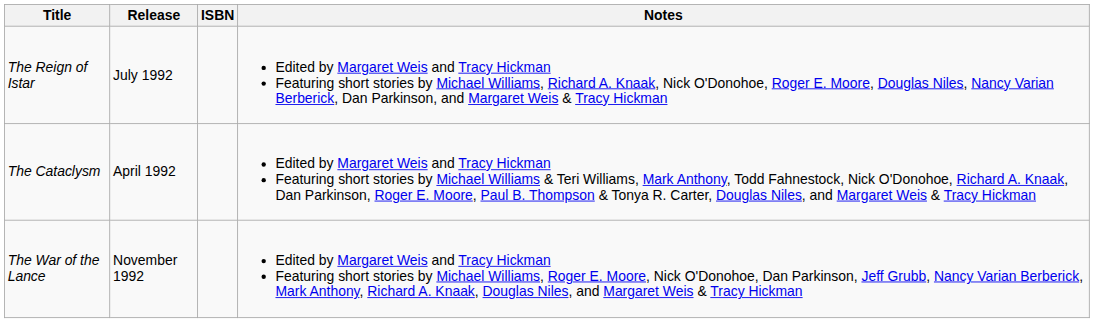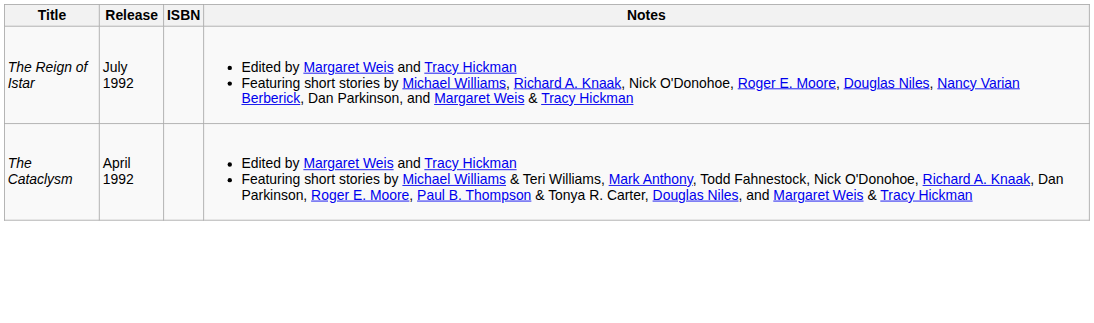 <table class="wikitable">
 <tr>
 <th scope="col">Title</th>
 <th scope="col">Release</th>
 <th scope="col">ISBN</th>
 <th scope="col">Notes</th>
 </tr>
 <tr>
 <td><em>The Reign of Istar</em></td>
 <td>July 1992</td>
 <td></td>
 <td><br><ul><li>Edited by <a href='#'>Margaret Weis</a> and <a href='#'>Tracy Hickman</a></li><li>Featuring short stories by <a href='#'>Michael Williams</a>, <a href='#'>Richard A. Knaak</a>, Nick O'Donohoe, <a href='#'>Roger E. Moore</a>, <a href='#'>Douglas Niles</a>, <a href='#'>Nancy Varian Berberick</a>, Dan Parkinson, and <a href='#'>Margaret Weis</a> & <a href='#'>Tracy Hickman</a></li></ul></td>
 </tr>
 <tr>
 <td><em>The Cataclysm</em></td>
 <td>April 1992</td>
 <td></td>
 <td><br><ul><li>Edited by <a href='#'>Margaret Weis</a> and <a href='#'>Tracy Hickman</a></li><li>Featuring short stories by <a href='#'>Michael Williams</a> & Teri Williams, <a href='#'>Mark Anthony</a>, Todd Fahnestock, Nick O'Donohoe, <a href='#'>Richard A. Knaak</a>, Dan Parkinson, <a href='#'>Roger E. Moore</a>, <a href='#'>Paul B. Thompson</a> & Tonya R. Carter, <a href='#'>Douglas Niles</a>, and <a href='#'>Margaret Weis</a> & <a href='#'>Tracy Hickman</a></li></ul></td>
 </tr>
-<tr>
-<td><em>The War of the Lance</em></td>
-<td>November 1992</td>
-<td></td>
-<td><br><ul><li>Edited by <a href='#'>Margaret Weis</a> and <a href='#'>Tracy Hickman</a></li><li>Featuring short stories by <a href='#'>Michael Williams</a>, <a href='#'>Roger E. Moore</a>, Nick O'Donohoe, Dan Parkinson, <a href='#'>Jeff Grubb</a>, <a href='#'>Nancy Varian Berberick</a>, <a href='#'>Mark Anthony</a>, <a href='#'>Richard A. Knaak</a>, <a href='#'>Douglas Niles</a>, and <a href='#'>Margaret Weis</a> & <a href='#'>Tracy Hickman</a></li></ul></td>
-</tr>
 </table>
